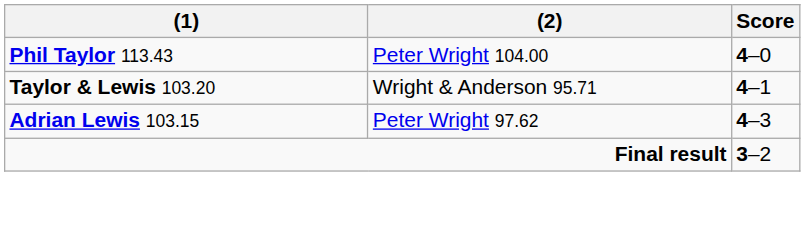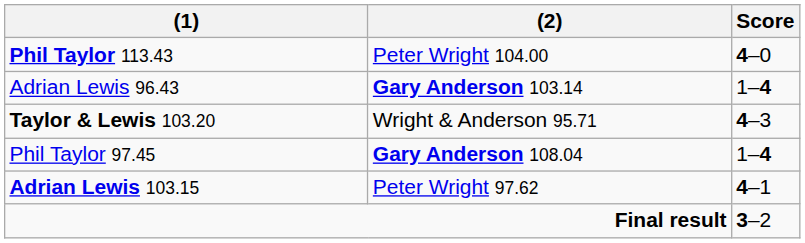 <table class="wikitable">
 <tr>
 <th width=270><strong></strong> (1)</th>
 <th width=270> (2)</th>
 <th>Score</th>
 </tr>
 <tr>
 <td><strong><a href='#'>Phil Taylor</a></strong> <small><span>113.43</span></small></td>
 <td><a href='#'> Peter Wright</a> <small><span>104.00</span></small></td>
 <td><strong>4</strong>–0</td>
 </tr>
 <tr>
+<td><a href='#'>Adrian Lewis</a> <small><span>96.43</span></small></td>
+<td><strong><a href='#'>Gary Anderson</a></strong> <small><span>103.14</span></small></td>
+<td>1–<strong>4</strong></td>
+</tr>
+<tr>
 <td><strong>Taylor & Lewis</strong> <small><span>103.20</span></small></td>
 <td>Wright & Anderson <small><span>95.71</span></small></td>
-<td><strong>4</strong>–1</td>
+<td><strong>4</strong>–3</td>
+</tr>
+<tr>
+<td><a href='#'>Phil Taylor</a> <small><span>97.45</span></small></td>
+<td><strong><a href='#'>Gary Anderson</a></strong> <small><span>108.04</span></small></td>
+<td>1–<strong>4</strong></td>
 </tr>
 <tr>
 <td><strong><a href='#'>Adrian Lewis</a></strong> <small><span>103.15</span></small></td>
 <td><a href='#'>Peter Wright</a> <small><span>97.62</span></small></td>
-<td><strong>4</strong>–3</td>
+<td><strong>4</strong>–1</td>
 </tr>
 <tr>
 <td colspan="2" align="right"><strong>Final result</strong></td>
 <td><strong>3</strong>–2</td>
 </tr>
 </table>
